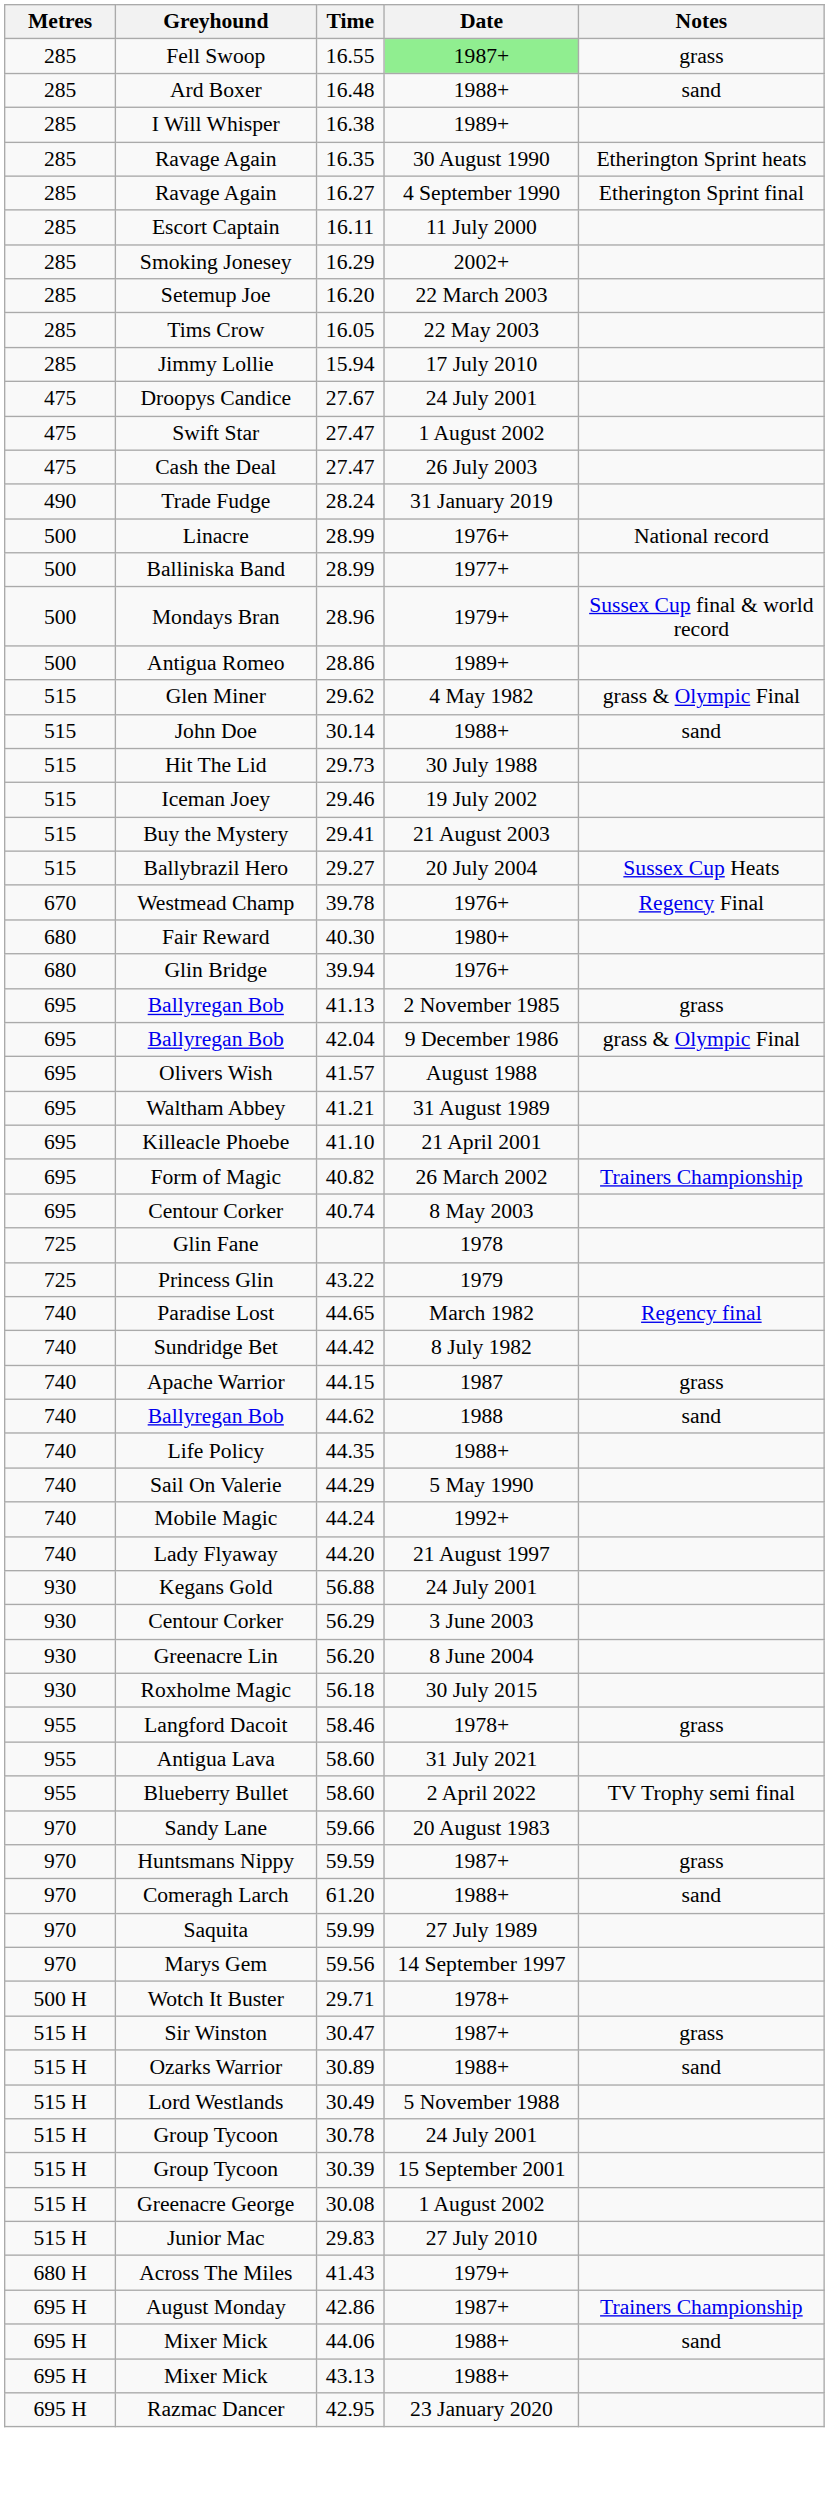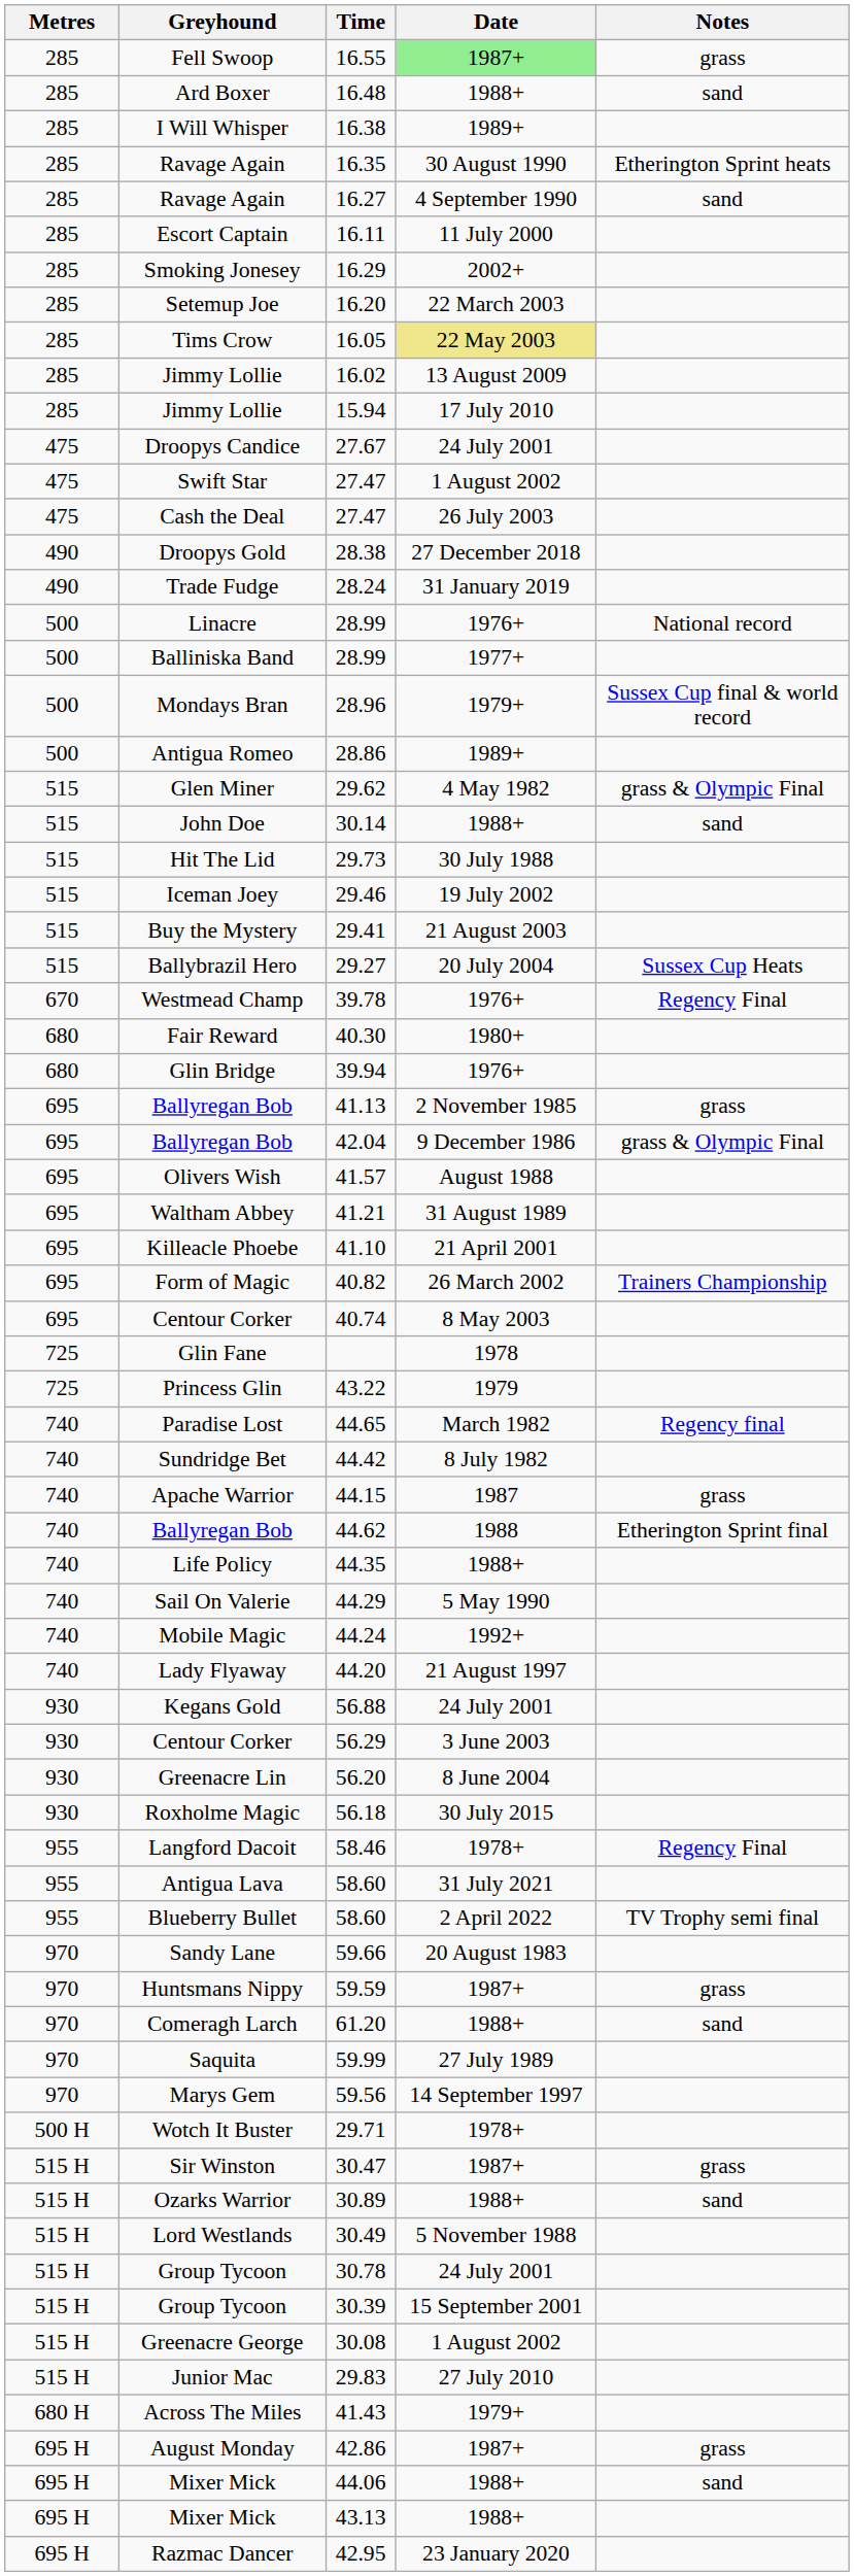 <table class="wikitable collapsible collapsed" style="font-size: 100%">
 <tr>
 <th width=100>Metres</th>
 <th width=200>Greyhound</th>
 <th width=50>Time</th>
 <th width=200>Date</th>
 <th width=250>Notes</th>
 </tr>
 <tr align=center>
 <td>285</td>
 <td>Fell Swoop</td>
 <td>16.55</td>
 <td style="background: lightgreen;">1987+</td>
 <td>grass</td>
 </tr>
 <tr align=center>
 <td>285</td>
 <td>Ard Boxer</td>
 <td>16.48</td>
 <td>1988+</td>
 <td>sand</td>
 </tr>
 <tr align=center>
 <td>285</td>
 <td>I Will Whisper</td>
 <td>16.38</td>
 <td>1989+</td>
 <td></td>
 </tr>
 <tr align=center>
 <td>285</td>
 <td>Ravage Again</td>
 <td>16.35</td>
 <td>30 August 1990</td>
 <td>Etherington Sprint heats</td>
 </tr>
 <tr align=center>
 <td>285</td>
 <td>Ravage Again</td>
 <td>16.27</td>
 <td>4 September 1990</td>
-<td>Etherington Sprint final</td>
+<td>sand</td>
 </tr>
 <tr align=center>
 <td>285</td>
 <td>Escort Captain</td>
 <td>16.11</td>
 <td>11 July 2000</td>
 <td></td>
 </tr>
 <tr align=center>
 <td>285</td>
 <td>Smoking Jonesey</td>
 <td>16.29</td>
 <td>2002+</td>
 <td></td>
 </tr>
 <tr align=center>
 <td>285</td>
 <td>Setemup Joe</td>
 <td>16.20</td>
 <td>22 March 2003</td>
 <td></td>
 </tr>
 <tr align=center>
 <td>285</td>
 <td>Tims Crow</td>
 <td>16.05</td>
-<td>22 May 2003</td>
+<td style="background: khaki;">22 May 2003</td>
+<td></td>
+</tr>
+<tr align=center>
+<td>285</td>
+<td>Jimmy Lollie</td>
+<td>16.02</td>
+<td>13 August 2009</td>
 <td></td>
 </tr>
 <tr align=center>
 <td>285</td>
 <td>Jimmy Lollie</td>
 <td>15.94</td>
 <td>17 July 2010</td>
 <td></td>
 </tr>
 <tr align=center>
 <td>475</td>
 <td>Droopys Candice</td>
 <td>27.67</td>
 <td>24 July 2001</td>
 <td></td>
 </tr>
 <tr align=center>
 <td>475</td>
 <td>Swift Star</td>
 <td>27.47</td>
 <td>1 August 2002</td>
 <td></td>
 </tr>
 <tr align=center>
 <td>475</td>
 <td>Cash the Deal</td>
 <td>27.47</td>
 <td>26 July 2003</td>
+<td></td>
+</tr>
+<tr align=center>
+<td>490</td>
+<td>Droopys Gold </td>
+<td>28.38</td>
+<td>27 December 2018</td>
 <td></td>
 </tr>
 <tr align=center>
 <td>490</td>
 <td>Trade Fudge</td>
 <td>28.24</td>
 <td>31 January 2019</td>
 <td></td>
 </tr>
 <tr align=center>
 <td>500</td>
 <td>Linacre</td>
 <td>28.99</td>
 <td>1976+</td>
 <td>National record</td>
 </tr>
 <tr align=center>
 <td>500</td>
 <td>Balliniska Band</td>
 <td>28.99</td>
 <td>1977+</td>
 <td></td>
 </tr>
 <tr align=center>
 <td>500</td>
 <td>Mondays Bran</td>
 <td>28.96</td>
 <td>1979+</td>
 <td><a href='#'>Sussex Cup</a> final & world record</td>
 </tr>
 <tr align=center>
 <td>500</td>
 <td>Antigua Romeo</td>
 <td>28.86</td>
 <td>1989+</td>
 <td></td>
 </tr>
 <tr align=center>
 <td>515</td>
 <td>Glen Miner</td>
 <td>29.62</td>
 <td>4 May 1982</td>
 <td>grass & <a href='#'>Olympic</a> Final</td>
 </tr>
 <tr align=center>
 <td>515</td>
 <td>John Doe</td>
 <td>30.14</td>
 <td>1988+</td>
 <td>sand</td>
 </tr>
 <tr align=center>
 <td>515</td>
 <td>Hit The Lid</td>
 <td>29.73</td>
 <td>30 July 1988</td>
 <td></td>
 </tr>
 <tr align=center>
 <td>515</td>
 <td>Iceman Joey</td>
 <td>29.46</td>
 <td>19 July 2002</td>
 <td></td>
 </tr>
 <tr align=center>
 <td>515</td>
 <td>Buy the Mystery</td>
 <td>29.41</td>
 <td>21 August 2003</td>
 <td></td>
 </tr>
 <tr align=center>
 <td>515</td>
 <td>Ballybrazil Hero</td>
 <td>29.27</td>
 <td>20 July 2004</td>
 <td><a href='#'>Sussex Cup</a> Heats</td>
 </tr>
 <tr align=center>
 <td>670</td>
 <td>Westmead Champ</td>
 <td>39.78</td>
 <td>1976+</td>
 <td><a href='#'>Regency</a> Final</td>
 </tr>
 <tr align=center>
 <td>680</td>
 <td>Fair Reward</td>
 <td>40.30</td>
 <td>1980+</td>
 <td></td>
 </tr>
 <tr align=center>
 <td>680</td>
 <td>Glin Bridge</td>
 <td>39.94</td>
 <td>1976+</td>
 <td></td>
 </tr>
 <tr align=center>
 <td>695</td>
 <td><a href='#'>Ballyregan Bob</a></td>
 <td>41.13</td>
 <td>2 November 1985</td>
 <td>grass</td>
 </tr>
 <tr align=center>
 <td>695</td>
 <td><a href='#'>Ballyregan Bob</a></td>
 <td>42.04</td>
 <td>9 December 1986</td>
 <td>grass & <a href='#'>Olympic</a> Final</td>
 </tr>
 <tr align=center>
 <td>695</td>
 <td>Olivers Wish </td>
 <td>41.57</td>
 <td>August 1988</td>
 <td></td>
 </tr>
 <tr align=center>
 <td>695</td>
 <td>Waltham Abbey</td>
 <td>41.21</td>
 <td>31 August 1989</td>
 <td></td>
 </tr>
 <tr align=center>
 <td>695</td>
 <td>Killeacle Phoebe</td>
 <td>41.10</td>
 <td>21 April 2001</td>
 <td></td>
 </tr>
 <tr align=center>
 <td>695</td>
 <td>Form of Magic</td>
 <td>40.82</td>
 <td>26 March 2002</td>
 <td><a href='#'>Trainers Championship</a></td>
 </tr>
 <tr align=center>
 <td>695</td>
 <td>Centour Corker</td>
 <td>40.74</td>
 <td>8 May 2003</td>
 <td></td>
 </tr>
 <tr align=center>
 <td>725</td>
 <td>Glin Fane</td>
 <td></td>
 <td>1978</td>
 <td></td>
 </tr>
 <tr align=center>
 <td>725</td>
 <td>Princess Glin</td>
 <td>43.22</td>
 <td>1979</td>
 <td></td>
 </tr>
 <tr align=center>
 <td>740</td>
 <td>Paradise Lost</td>
 <td>44.65</td>
 <td>March 1982</td>
 <td><a href='#'>Regency final</a></td>
 </tr>
 <tr align=center>
 <td>740</td>
 <td>Sundridge Bet</td>
 <td>44.42</td>
 <td>8 July 1982</td>
 <td></td>
 </tr>
 <tr align=center>
 <td>740</td>
 <td>Apache Warrior</td>
 <td>44.15</td>
 <td>1987</td>
 <td>grass</td>
 </tr>
 <tr align=center>
 <td>740</td>
 <td><a href='#'>Ballyregan Bob</a></td>
 <td>44.62</td>
 <td>1988</td>
-<td>sand</td>
+<td>Etherington Sprint final</td>
 </tr>
 <tr align=center>
 <td>740</td>
 <td>Life Policy</td>
 <td>44.35</td>
 <td>1988+</td>
 <td></td>
 </tr>
 <tr align=center>
 <td>740</td>
 <td>Sail On Valerie</td>
 <td>44.29</td>
 <td>5 May 1990</td>
 <td></td>
 </tr>
 <tr align=center>
 <td>740</td>
 <td>Mobile Magic</td>
 <td>44.24</td>
 <td>1992+</td>
 <td></td>
 </tr>
 <tr align=center>
 <td>740</td>
 <td>Lady Flyaway</td>
 <td>44.20</td>
 <td>21 August 1997</td>
 <td></td>
 </tr>
 <tr align=center>
 <td>930</td>
 <td>Kegans Gold</td>
 <td>56.88</td>
 <td>24 July 2001</td>
 <td></td>
 </tr>
 <tr align=center>
 <td>930</td>
 <td>Centour Corker</td>
 <td>56.29</td>
 <td>3 June 2003</td>
 <td></td>
 </tr>
 <tr align=center>
 <td>930</td>
 <td>Greenacre Lin</td>
 <td>56.20</td>
 <td>8 June 2004</td>
 <td></td>
 </tr>
 <tr align=center>
 <td>930</td>
 <td>Roxholme Magic </td>
 <td>56.18</td>
 <td>30 July 2015</td>
 <td></td>
 </tr>
 <tr align=center>
 <td>955</td>
 <td>Langford Dacoit</td>
 <td>58.46</td>
 <td>1978+</td>
-<td>grass</td>
+<td><a href='#'>Regency</a> Final</td>
 </tr>
 <tr align=center>
 <td>955</td>
 <td>Antigua Lava</td>
 <td>58.60</td>
 <td>31 July 2021</td>
 <td></td>
 </tr>
 <tr align=center>
 <td>955</td>
 <td>Blueberry Bullet</td>
 <td>58.60</td>
 <td>2 April 2022</td>
 <td>TV Trophy semi final</td>
 </tr>
 <tr align=center>
 <td>970</td>
 <td>Sandy Lane</td>
 <td>59.66</td>
 <td>20 August 1983</td>
 <td></td>
 </tr>
 <tr align=center>
 <td>970</td>
 <td>Huntsmans Nippy</td>
 <td>59.59</td>
 <td>1987+</td>
 <td>grass</td>
 </tr>
 <tr align=center>
 <td>970</td>
 <td>Comeragh Larch</td>
 <td>61.20</td>
 <td>1988+</td>
 <td>sand</td>
 </tr>
 <tr align=center>
 <td>970</td>
 <td>Saquita</td>
 <td>59.99</td>
 <td>27 July 1989</td>
 <td></td>
 </tr>
 <tr align=center>
 <td>970</td>
 <td>Marys Gem</td>
 <td>59.56</td>
 <td>14 September 1997</td>
 <td></td>
 </tr>
 <tr align=center>
 <td>500 H</td>
 <td>Wotch It Buster</td>
 <td>29.71</td>
 <td>1978+</td>
 <td></td>
 </tr>
 <tr align=center>
 <td>515 H</td>
 <td>Sir Winston</td>
 <td>30.47</td>
 <td>1987+</td>
 <td>grass</td>
 </tr>
 <tr align=center>
 <td>515 H</td>
 <td>Ozarks Warrior</td>
 <td>30.89</td>
 <td>1988+</td>
 <td>sand</td>
 </tr>
 <tr align=center>
 <td>515 H</td>
 <td>Lord Westlands</td>
 <td>30.49</td>
 <td>5 November 1988</td>
 <td></td>
 </tr>
 <tr align=center>
 <td>515 H</td>
 <td>Group Tycoon</td>
 <td>30.78</td>
 <td>24 July 2001</td>
 <td></td>
 </tr>
 <tr align=center>
 <td>515 H</td>
 <td>Group Tycoon</td>
 <td>30.39</td>
 <td>15 September 2001</td>
 <td></td>
 </tr>
 <tr align=center>
 <td>515 H</td>
 <td>Greenacre George</td>
 <td>30.08</td>
 <td>1 August 2002</td>
 <td></td>
 </tr>
 <tr align=center>
 <td>515 H</td>
 <td>Junior Mac </td>
 <td>29.83</td>
 <td>27 July 2010</td>
 <td></td>
 </tr>
 <tr align=center>
 <td>680 H</td>
 <td>Across The Miles</td>
 <td>41.43</td>
 <td>1979+</td>
 <td></td>
 </tr>
 <tr align=center>
 <td>695 H</td>
 <td>August Monday</td>
 <td>42.86</td>
 <td>1987+</td>
-<td><a href='#'>Trainers Championship</a></td>
+<td>grass</td>
 </tr>
 <tr align=center>
 <td>695 H</td>
 <td>Mixer Mick</td>
 <td>44.06</td>
 <td>1988+</td>
 <td>sand</td>
 </tr>
 <tr align=center>
 <td>695 H</td>
 <td>Mixer Mick</td>
 <td>43.13</td>
 <td>1988+</td>
 <td></td>
 </tr>
 <tr align=center>
 <td>695 H</td>
 <td>Razmac Dancer</td>
 <td>42.95</td>
 <td>23 January 2020</td>
 <td></td>
 </tr>
 </table>
